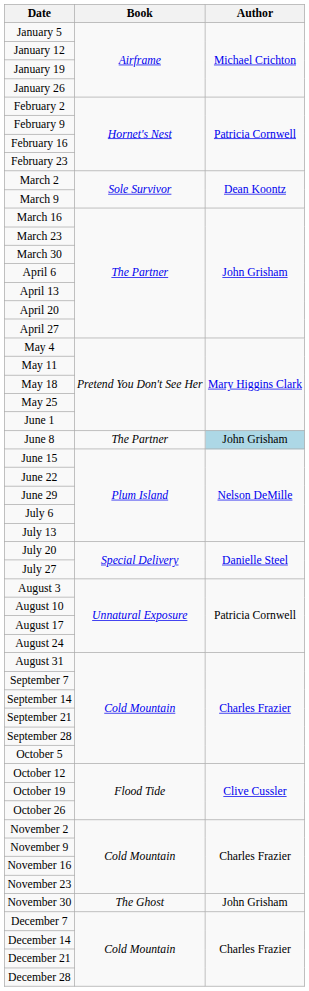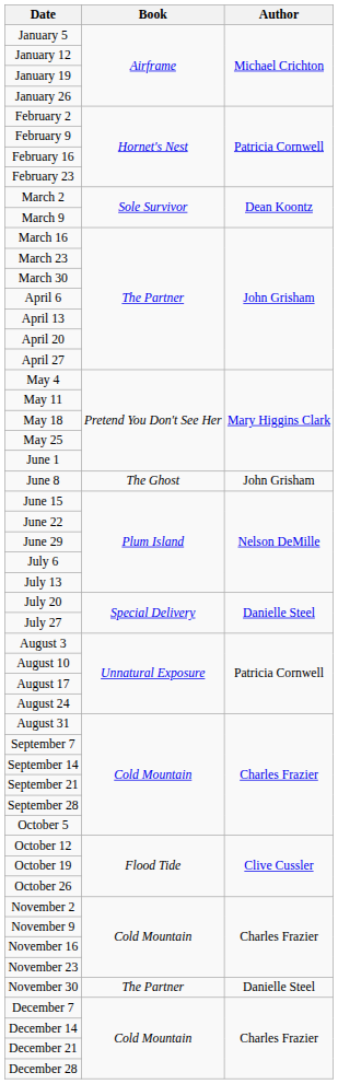 <table class="wikitable sortable" style="text-align: center">
 <tr>
 <th>Date</th>
 <th>Book</th>
 <th>Author</th>
 </tr>
 <tr>
 <td>January 5</td>
 <td rowspan=4><em><a href='#'>Airframe</a></em></td>
 <td rowspan=4><a href='#'>Michael Crichton</a></td>
 </tr>
 <tr>
 <td>January 12</td>
 </tr>
 <tr>
 <td>January 19</td>
 </tr>
 <tr>
 <td>January 26</td>
 </tr>
 <tr>
 <td>February 2</td>
 <td rowspan=4><em><a href='#'>Hornet's Nest</a></em></td>
 <td rowspan=4><a href='#'>Patricia Cornwell</a></td>
 </tr>
 <tr>
 <td>February 9</td>
 </tr>
 <tr>
 <td>February 16</td>
 </tr>
 <tr>
 <td>February 23</td>
 </tr>
 <tr>
 <td>March 2</td>
 <td rowspan=2><em><a href='#'>Sole Survivor</a></em></td>
 <td rowspan=2><a href='#'>Dean Koontz</a></td>
 </tr>
 <tr>
 <td>March 9</td>
 </tr>
 <tr>
 <td>March 16</td>
 <td rowspan=7><em><a href='#'>The Partner</a></em></td>
 <td rowspan=7><a href='#'>John Grisham</a></td>
 </tr>
 <tr>
 <td>March 23</td>
 </tr>
 <tr>
 <td>March 30</td>
 </tr>
 <tr>
 <td>April 6</td>
 </tr>
 <tr>
 <td>April 13</td>
 </tr>
 <tr>
 <td>April 20</td>
 </tr>
 <tr>
 <td>April 27</td>
 </tr>
 <tr>
 <td>May 4</td>
 <td rowspan=5><em>Pretend You Don't See Her</em></td>
 <td rowspan=5><a href='#'>Mary Higgins Clark</a></td>
 </tr>
 <tr>
 <td>May 11</td>
 </tr>
 <tr>
 <td>May 18</td>
 </tr>
 <tr>
 <td>May 25</td>
 </tr>
 <tr>
 <td>June 1</td>
 </tr>
 <tr>
 <td>June 8</td>
-<td><em>The Partner</em></td>
-<td style="background: lightblue;">John Grisham</td>
+<td><em>The Ghost</em></td>
+<td>John Grisham</td>
 </tr>
 <tr>
 <td>June 15</td>
 <td rowspan=5><em><a href='#'>Plum Island</a></em></td>
 <td rowspan=5><a href='#'>Nelson DeMille</a></td>
 </tr>
 <tr>
 <td>June 22</td>
 </tr>
 <tr>
 <td>June 29</td>
 </tr>
 <tr>
 <td>July 6</td>
 </tr>
 <tr>
 <td>July 13</td>
 </tr>
 <tr>
 <td>July 20</td>
 <td rowspan=2><em><a href='#'>Special Delivery</a></em></td>
 <td rowspan=2><a href='#'>Danielle Steel</a></td>
 </tr>
 <tr>
 <td>July 27</td>
 </tr>
 <tr>
 <td>August 3</td>
 <td rowspan=4><em><a href='#'>Unnatural Exposure</a></em></td>
 <td rowspan=4>Patricia Cornwell</td>
 </tr>
 <tr>
 <td>August 10</td>
 </tr>
 <tr>
 <td>August 17</td>
 </tr>
 <tr>
 <td>August 24</td>
 </tr>
 <tr>
 <td>August 31</td>
 <td rowspan=6><em><a href='#'>Cold Mountain</a></em></td>
 <td rowspan=6><a href='#'>Charles Frazier</a></td>
 </tr>
 <tr>
 <td>September 7</td>
 </tr>
 <tr>
 <td>September 14</td>
 </tr>
 <tr>
 <td>September 21</td>
 </tr>
 <tr>
 <td>September 28</td>
 </tr>
 <tr>
 <td>October 5</td>
 </tr>
 <tr>
 <td>October 12</td>
 <td rowspan=3><em>Flood Tide</em></td>
 <td rowspan=3><a href='#'>Clive Cussler</a></td>
 </tr>
 <tr>
 <td>October 19</td>
 </tr>
 <tr>
 <td>October 26</td>
 </tr>
 <tr>
 <td>November 2</td>
 <td rowspan=4><em>Cold Mountain</em></td>
 <td rowspan=4>Charles Frazier</td>
 </tr>
 <tr>
 <td>November 9</td>
 </tr>
 <tr>
 <td>November 16</td>
 </tr>
 <tr>
 <td>November 23</td>
 </tr>
 <tr>
 <td>November 30</td>
-<td><em>The Ghost</em></td>
-<td>John Grisham</td>
+<td><em>The Partner</em></td>
+<td>Danielle Steel</td>
 </tr>
 <tr>
 <td>December 7</td>
 <td rowspan=4><em>Cold Mountain</em></td>
 <td rowspan=4>Charles Frazier</td>
 </tr>
 <tr>
 <td>December 14</td>
 </tr>
 <tr>
 <td>December 21</td>
 </tr>
 <tr>
 <td>December 28</td>
 </tr>
 </table>
